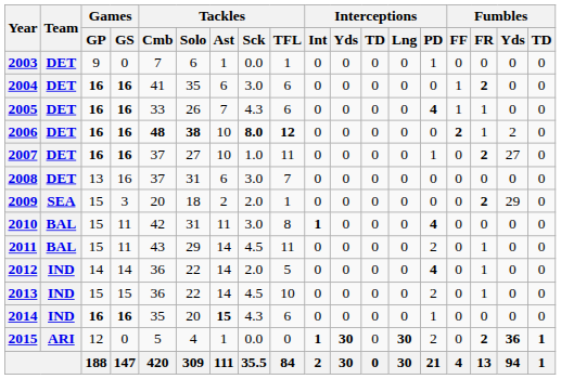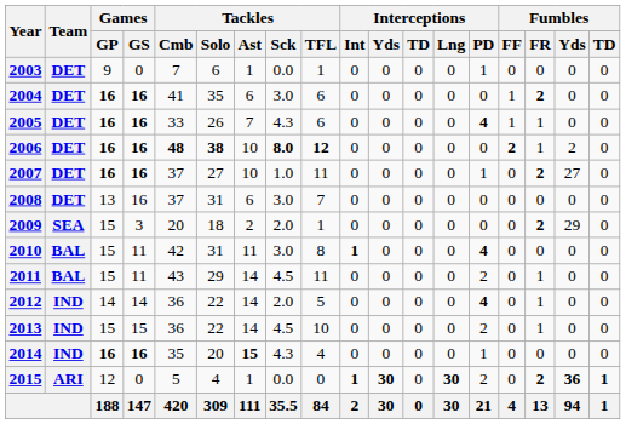 <table class="wikitable" style="text-align:center">
 <tr>
 <th rowspan="2">Year</th>
 <th rowspan="2">Team</th>
 <th colspan="2">Games</th>
 <th colspan="5">Tackles</th>
 <th colspan="5">Interceptions</th>
 <th colspan="4">Fumbles</th>
 </tr>
 <tr>
 <th>GP</th>
 <th>GS</th>
 <th>Cmb</th>
 <th>Solo</th>
 <th>Ast</th>
 <th>Sck</th>
 <th>TFL</th>
 <th>Int</th>
 <th>Yds</th>
 <th>TD</th>
 <th>Lng</th>
 <th>PD</th>
 <th>FF</th>
 <th>FR</th>
 <th>Yds</th>
 <th>TD</th>
 </tr>
 <tr>
 <th><a href='#'>2003</a></th>
 <th><a href='#'>DET</a></th>
 <td>9</td>
 <td>0</td>
 <td>7</td>
 <td>6</td>
 <td>1</td>
 <td>0.0</td>
 <td>1</td>
 <td>0</td>
 <td>0</td>
 <td>0</td>
 <td>0</td>
 <td>1</td>
 <td>0</td>
 <td>0</td>
 <td>0</td>
 <td>0</td>
 </tr>
 <tr>
 <th><a href='#'>2004</a></th>
 <th><a href='#'>DET</a></th>
 <td><strong>16</strong></td>
 <td><strong>16</strong></td>
 <td>41</td>
 <td>35</td>
 <td>6</td>
 <td>3.0</td>
 <td>6</td>
 <td>0</td>
 <td>0</td>
 <td>0</td>
 <td>0</td>
 <td>0</td>
 <td>1</td>
 <td><strong>2</strong></td>
 <td>0</td>
 <td>0</td>
 </tr>
 <tr>
 <th><a href='#'>2005</a></th>
 <th><a href='#'>DET</a></th>
 <td><strong>16</strong></td>
 <td><strong>16</strong></td>
 <td>33</td>
 <td>26</td>
 <td>7</td>
 <td>4.3</td>
 <td>6</td>
 <td>0</td>
 <td>0</td>
 <td>0</td>
 <td>0</td>
 <td><strong>4</strong></td>
 <td>1</td>
 <td>1</td>
 <td>0</td>
 <td>0</td>
 </tr>
 <tr>
 <th><a href='#'>2006</a></th>
 <th><a href='#'>DET</a></th>
 <td><strong>16</strong></td>
 <td><strong>16</strong></td>
 <td><strong>48</strong></td>
 <td><strong>38</strong></td>
 <td>10</td>
 <td><strong>8.0</strong></td>
 <td><strong>12</strong></td>
 <td>0</td>
 <td>0</td>
 <td>0</td>
 <td>0</td>
 <td>0</td>
 <td><strong>2</strong></td>
 <td>1</td>
 <td>2</td>
 <td>0</td>
 </tr>
 <tr>
 <th><a href='#'>2007</a></th>
 <th><a href='#'>DET</a></th>
 <td><strong>16</strong></td>
 <td><strong>16</strong></td>
 <td>37</td>
 <td>27</td>
 <td>10</td>
 <td>1.0</td>
 <td>11</td>
 <td>0</td>
 <td>0</td>
 <td>0</td>
 <td>0</td>
 <td>1</td>
 <td>0</td>
 <td><strong>2</strong></td>
 <td>27</td>
 <td>0</td>
 </tr>
 <tr>
 <th><a href='#'>2008</a></th>
 <th><a href='#'>DET</a></th>
 <td>13</td>
 <td>16</td>
 <td>37</td>
 <td>31</td>
 <td>6</td>
 <td>3.0</td>
 <td>7</td>
 <td>0</td>
 <td>0</td>
 <td>0</td>
 <td>0</td>
 <td>0</td>
 <td>0</td>
 <td>0</td>
 <td>0</td>
 <td>0</td>
 </tr>
 <tr>
 <th><a href='#'>2009</a></th>
 <th><a href='#'>SEA</a></th>
 <td>15</td>
 <td>3</td>
 <td>20</td>
 <td>18</td>
 <td>2</td>
 <td>2.0</td>
 <td>1</td>
 <td>0</td>
 <td>0</td>
 <td>0</td>
 <td>0</td>
 <td>0</td>
 <td>0</td>
 <td><strong>2</strong></td>
 <td>29</td>
 <td>0</td>
 </tr>
 <tr>
 <th><a href='#'>2010</a></th>
 <th><a href='#'>BAL</a></th>
 <td>15</td>
 <td>11</td>
 <td>42</td>
 <td>31</td>
 <td>11</td>
 <td>3.0</td>
 <td>8</td>
 <td><strong>1</strong></td>
 <td>0</td>
 <td>0</td>
 <td>0</td>
 <td><strong>4</strong></td>
 <td>0</td>
 <td>0</td>
 <td>0</td>
 <td>0</td>
 </tr>
 <tr>
 <th><a href='#'>2011</a></th>
 <th><a href='#'>BAL</a></th>
 <td>15</td>
 <td>11</td>
 <td>43</td>
 <td>29</td>
 <td>14</td>
 <td>4.5</td>
 <td>11</td>
 <td>0</td>
 <td>0</td>
 <td>0</td>
 <td>0</td>
 <td>2</td>
 <td>0</td>
 <td>1</td>
 <td>0</td>
 <td>0</td>
 </tr>
 <tr>
 <th><a href='#'>2012</a></th>
 <th><a href='#'>IND</a></th>
 <td>14</td>
 <td>14</td>
 <td>36</td>
 <td>22</td>
 <td>14</td>
 <td>2.0</td>
 <td>5</td>
 <td>0</td>
 <td>0</td>
 <td>0</td>
 <td>0</td>
 <td><strong>4</strong></td>
 <td>0</td>
 <td>1</td>
 <td>0</td>
 <td>0</td>
 </tr>
 <tr>
 <th><a href='#'>2013</a></th>
 <th><a href='#'>IND</a></th>
 <td>15</td>
 <td>15</td>
 <td>36</td>
 <td>22</td>
 <td>14</td>
 <td>4.5</td>
 <td>10</td>
 <td>0</td>
 <td>0</td>
 <td>0</td>
 <td>0</td>
 <td>2</td>
 <td>0</td>
 <td>1</td>
 <td>0</td>
 <td>0</td>
 </tr>
 <tr>
 <th><a href='#'>2014</a></th>
 <th><a href='#'>IND</a></th>
 <td><strong>16</strong></td>
 <td><strong>16</strong></td>
 <td>35</td>
 <td>20</td>
 <td><strong>15</strong></td>
 <td>4.3</td>
-<td>6</td>
+<td>4</td>
 <td>0</td>
 <td>0</td>
 <td>0</td>
 <td>0</td>
 <td>1</td>
 <td>0</td>
 <td>0</td>
 <td>0</td>
 <td>0</td>
 </tr>
 <tr>
 <th><a href='#'>2015</a></th>
 <th><a href='#'>ARI</a></th>
 <td>12</td>
 <td>0</td>
 <td>5</td>
 <td>4</td>
 <td>1</td>
 <td>0.0</td>
 <td>0</td>
 <td><strong>1</strong></td>
 <td><strong>30</strong></td>
 <td>0</td>
 <td><strong>30</strong></td>
 <td>2</td>
 <td>0</td>
 <td><strong>2</strong></td>
 <td><strong>36</strong></td>
 <td><strong>1</strong></td>
 </tr>
 <tr>
 <th colspan="2"></th>
 <th>188</th>
 <th>147</th>
 <th>420</th>
 <th>309</th>
 <th>111</th>
 <th>35.5</th>
 <th>84</th>
 <th>2</th>
 <th>30</th>
 <th>0</th>
 <th>30</th>
 <th>21</th>
 <th>4</th>
 <th>13</th>
 <th>94</th>
 <th>1</th>
 </tr>
 </table>
